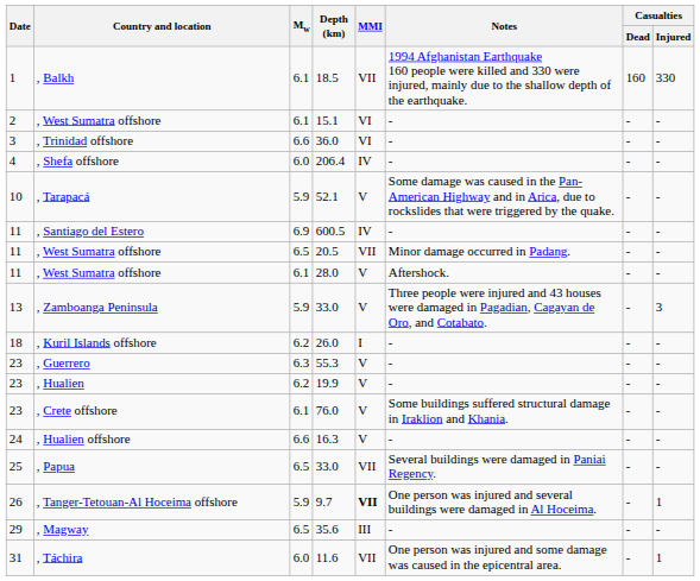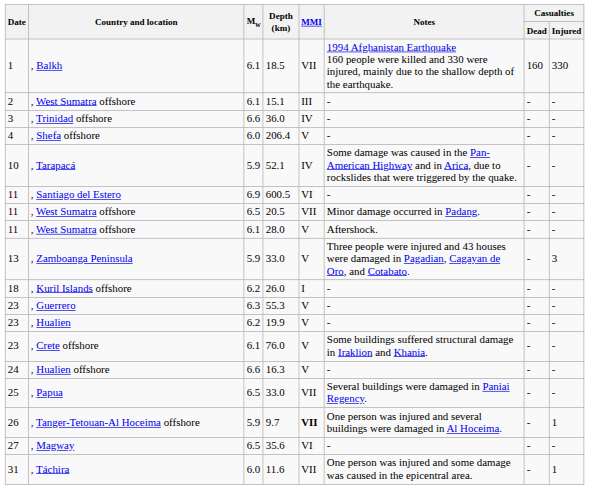 <table class="wikitable sortable" style="border:1px black; margin-left:1em;">
 <tr>
 <th rowspan="2"><small>Date</small></th>
 <th rowspan="2" style="width: 310px"><small>Country and location</small></th>
 <th rowspan="2"><small>M<sub>w</sub></small></th>
 <th rowspan="2"><small>Depth (km)</small></th>
 <th rowspan="2"><small><a href='#'>MMI</a></small></th>
 <th rowspan="2" class="unsortable"><small>Notes</small></th>
 <th colspan="2"><small>Casualties</small></th>
 </tr>
 <tr>
 <th><small>Dead</small></th>
 <th><small>Injured</small></th>
 </tr>
 <tr>
 <td>1</td>
 <td>, <a href='#'>Balkh</a></td>
 <td>6.1</td>
 <td>18.5</td>
 <td>VII</td>
 <td><a href='#'>1994 Afghanistan Earthquake</a><br>160 people were killed and 330 were injured, mainly due to the shallow depth of the earthquake.</td>
 <td>160</td>
 <td>330</td>
 </tr>
 <tr>
 <td>2</td>
 <td>, <a href='#'>West Sumatra</a> offshore</td>
 <td>6.1</td>
 <td>15.1</td>
-<td>VI</td>
+<td>III</td>
 <td>-</td>
 <td>-</td>
 <td>-</td>
 </tr>
 <tr>
 <td>3</td>
 <td>, <a href='#'>Trinidad</a> offshore</td>
 <td>6.6</td>
 <td>36.0</td>
-<td>VI</td>
+<td>IV</td>
 <td>-</td>
 <td>-</td>
 <td>-</td>
 </tr>
 <tr>
 <td>4</td>
 <td>, <a href='#'>Shefa</a> offshore</td>
 <td>6.0</td>
 <td>206.4</td>
-<td>IV</td>
+<td>V</td>
 <td>-</td>
 <td>-</td>
 <td>-</td>
 </tr>
 <tr>
 <td>10</td>
 <td>, <a href='#'>Tarapacá</a></td>
 <td>5.9</td>
 <td>52.1</td>
-<td>V</td>
+<td>IV</td>
 <td>Some damage was caused in the <a href='#'>Pan-American Highway</a> and in <a href='#'>Arica</a>, due to rockslides that were triggered by the quake.</td>
 <td>-</td>
 <td>-</td>
 </tr>
 <tr>
 <td>11</td>
 <td>, <a href='#'>Santiago del Estero</a></td>
 <td>6.9</td>
 <td>600.5</td>
-<td>IV</td>
+<td>VI</td>
 <td>-</td>
 <td>-</td>
 <td>-</td>
 </tr>
 <tr>
 <td>11</td>
 <td>, <a href='#'>West Sumatra</a> offshore</td>
 <td>6.5</td>
 <td>20.5</td>
 <td>VII</td>
 <td>Minor damage occurred in <a href='#'>Padang</a>.</td>
 <td>-</td>
 <td>-</td>
 </tr>
 <tr>
 <td>11</td>
 <td>, <a href='#'>West Sumatra</a> offshore</td>
 <td>6.1</td>
 <td>28.0</td>
 <td>V</td>
 <td>Aftershock.</td>
 <td>-</td>
 <td>-</td>
 </tr>
 <tr>
 <td>13</td>
 <td>, <a href='#'>Zamboanga Peninsula</a></td>
 <td>5.9</td>
 <td>33.0</td>
 <td>V</td>
 <td>Three people were injured and 43 houses were damaged in <a href='#'>Pagadian</a>, <a href='#'>Cagayan de Oro</a>, and <a href='#'>Cotabato</a>.</td>
 <td>-</td>
 <td>3</td>
 </tr>
 <tr>
 <td>18</td>
 <td>, <a href='#'>Kuril Islands</a> offshore</td>
 <td>6.2</td>
 <td>26.0</td>
 <td>I</td>
 <td>-</td>
 <td>-</td>
 <td>-</td>
 </tr>
 <tr>
 <td>23</td>
 <td>, <a href='#'>Guerrero</a></td>
 <td>6.3</td>
 <td>55.3</td>
 <td>V</td>
 <td>-</td>
 <td>-</td>
 <td>-</td>
 </tr>
 <tr>
 <td>23</td>
 <td>, <a href='#'>Hualien</a></td>
 <td>6.2</td>
 <td>19.9</td>
 <td>V</td>
 <td>-</td>
 <td>-</td>
 <td>-</td>
 </tr>
 <tr>
 <td>23</td>
 <td>, <a href='#'>Crete</a> offshore</td>
 <td>6.1</td>
 <td>76.0</td>
 <td>V</td>
 <td>Some buildings suffered structural damage in <a href='#'>Iraklion</a> and <a href='#'>Khania</a>.</td>
 <td>-</td>
 <td>-</td>
 </tr>
 <tr>
 <td>24</td>
 <td>, <a href='#'>Hualien</a> offshore</td>
 <td>6.6</td>
 <td>16.3</td>
 <td>V</td>
 <td>-</td>
 <td>-</td>
 <td>-</td>
 </tr>
 <tr>
 <td>25</td>
 <td>, <a href='#'>Papua</a></td>
 <td>6.5</td>
 <td>33.0</td>
 <td>VII</td>
 <td>Several buildings were damaged in <a href='#'>Paniai Regency</a>.</td>
 <td>-</td>
 <td>-</td>
 </tr>
 <tr>
 <td>26</td>
 <td>, <a href='#'>Tanger-Tetouan-Al Hoceima</a> offshore</td>
 <td>5.9</td>
 <td>9.7</td>
 <td><strong>VII</strong></td>
 <td>One person was injured and several buildings were damaged in <a href='#'>Al Hoceima</a>.</td>
 <td>-</td>
 <td>1</td>
 </tr>
 <tr>
-<td>29</td>
+<td>27</td>
 <td>, <a href='#'>Magway</a></td>
 <td>6.5</td>
 <td>35.6</td>
-<td>III</td>
+<td>VI</td>
 <td>-</td>
 <td>-</td>
 <td>-</td>
 </tr>
 <tr>
 <td>31</td>
 <td>, <a href='#'>Táchira</a></td>
 <td>6.0</td>
 <td>11.6</td>
 <td>VII</td>
 <td>One person was injured and some damage was caused in the epicentral area.</td>
 <td>-</td>
 <td>1</td>
 </tr>
 </table>
